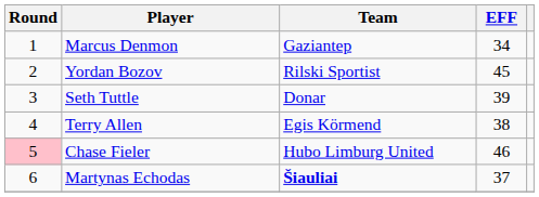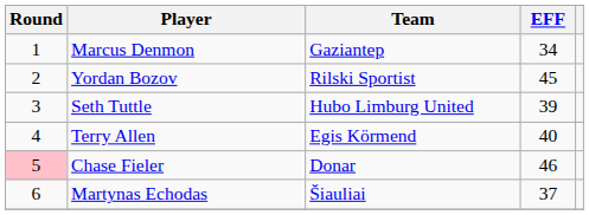 <table class="wikitable sortable" style="font-size:100%; text-align:center;">
 <tr>
 <th class="unsortable">Round</th>
 <th style="width:200px;">Player</th>
 <th style="width:180px;">Team</th>
 <th width=40><a href='#'>EFF</a></th>
 <th></th>
 </tr>
 <tr>
 <td>1</td>
 <td align="left"> <a href='#'>Marcus Denmon</a></td>
 <td align="left"> <a href='#'>Gaziantep</a></td>
 <td>34</td>
 <td></td>
 </tr>
 <tr>
 <td>2</td>
 <td align="left"> <a href='#'>Yordan Bozov</a></td>
 <td align="left"> <a href='#'>Rilski Sportist</a></td>
 <td>45</td>
 <td></td>
 </tr>
 <tr>
 <td>3</td>
 <td align="left"> <a href='#'>Seth Tuttle</a></td>
-<td align="left"> <a href='#'>Donar</a></td>
+<td align="left"> <a href='#'>Hubo Limburg United</a></td>
 <td>39</td>
 <td></td>
 </tr>
 <tr>
 <td>4</td>
 <td align="left"> <a href='#'>Terry Allen</a></td>
 <td align="left"> <a href='#'>Egis Körmend</a></td>
-<td>38</td>
+<td>40</td>
 <td></td>
 </tr>
 <tr>
 <td style="background: pink;">5</td>
 <td align="left"> <a href='#'>Chase Fieler</a></td>
-<td align="left"> <a href='#'>Hubo Limburg United</a></td>
+<td align="left"> <a href='#'>Donar</a></td>
 <td>46</td>
 <td></td>
 </tr>
 <tr>
 <td>6</td>
 <td align=left> <a href='#'>Martynas Echodas</a></td>
-<td align=left><strong> <a href='#'>Šiauliai</a></strong></td>
+<td align=left> <a href='#'>Šiauliai</a></td>
 <td>37</td>
 <td></td>
 </tr>
 <tr>
 </tr>
 </table>
